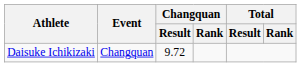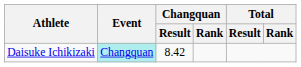 <table class=wikitable style="font-size:90%">
 <tr>
 <th rowspan="2">Athlete</th>
 <th rowspan="2">Event</th>
 <th colspan="2">Changquan</th>
 <th colspan="2">Total</th>
 </tr>
 <tr>
 <th>Result</th>
 <th>Rank</th>
 <th>Result</th>
 <th>Rank</th>
 </tr>
 <tr>
 <td><a href='#'>Daisuke Ichikizaki</a></td>
-<td><a href='#'>Changquan</a></td>
-<td align=center>9.72</td>
+<td style="background: paleturquoise;"><a href='#'>Changquan</a></td>
+<td align=center>8.42</td>
 <td align=center></td>
 </tr>
 </table>
